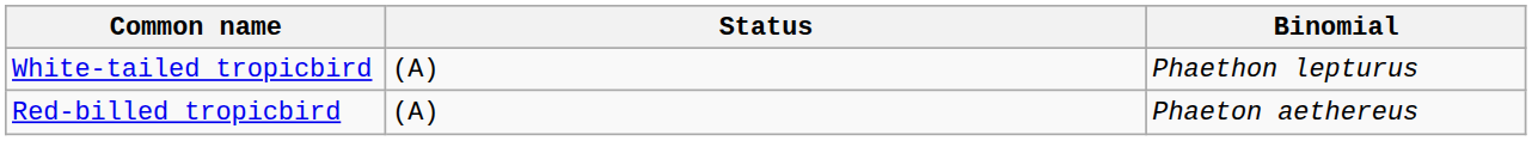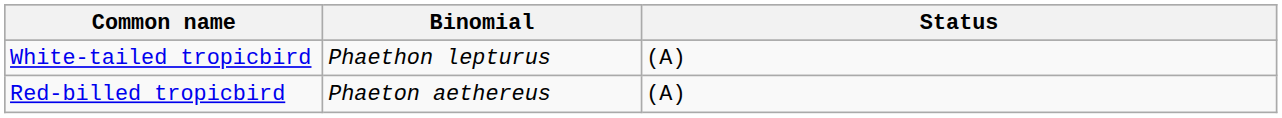 <table width=60% class="wikitable">
 <tr>
 <th width=15%>Common name</th>
+<th width=15%>Binomial</th>
 <th width=30%>Status</th>
-<th width=15%>Binomial</th>
 </tr>
 <tr>
 <td><a href='#'>White-tailed tropicbird</a></td>
+<td><em>Phaethon lepturus</em></td>
 <td>(A)</td>
-<td><em>Phaethon lepturus</em></td>
 </tr>
 <tr>
 <td><a href='#'>Red-billed tropicbird</a></td>
+<td><em>Phaeton aethereus</em></td>
 <td>(A)</td>
-<td><em>Phaeton aethereus</em></td>
 </tr>
 </table>
